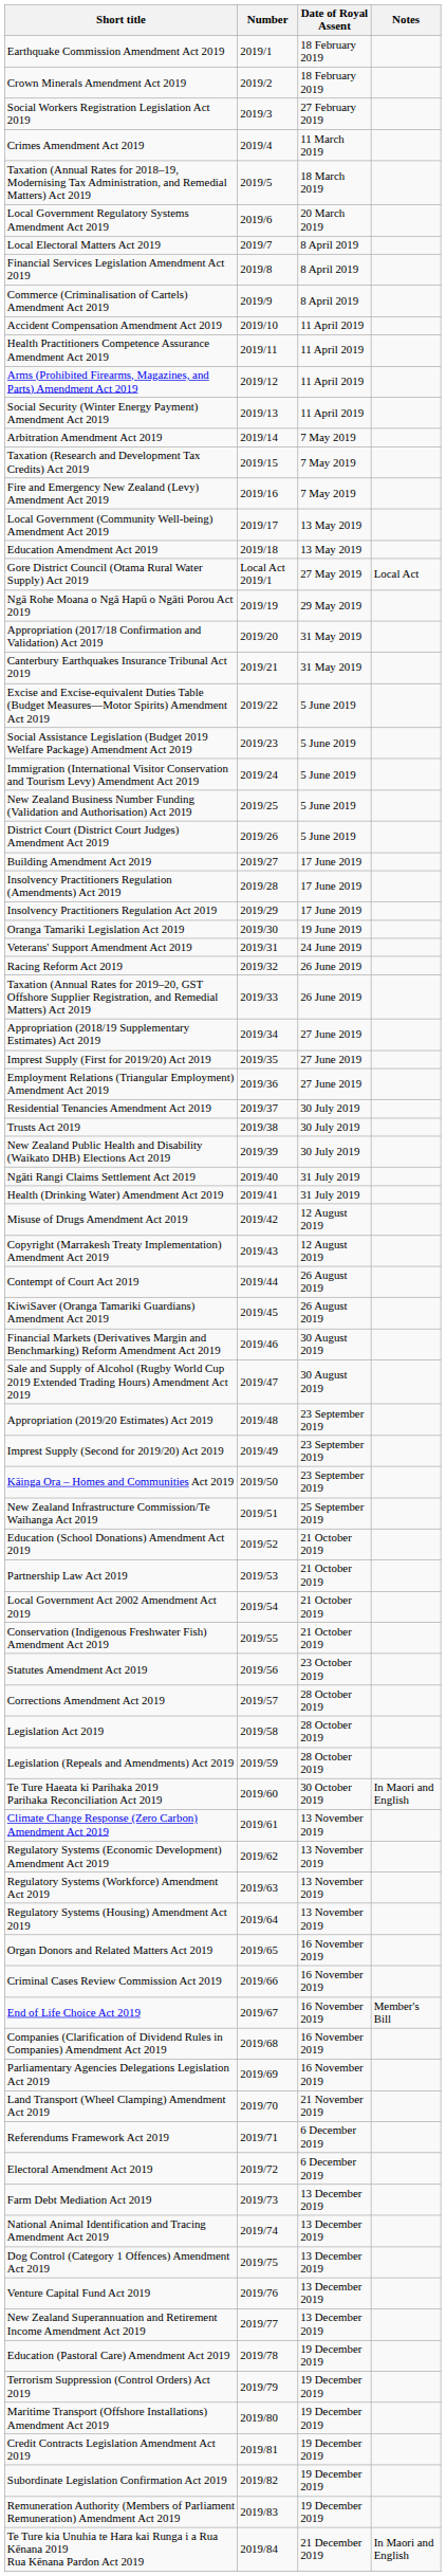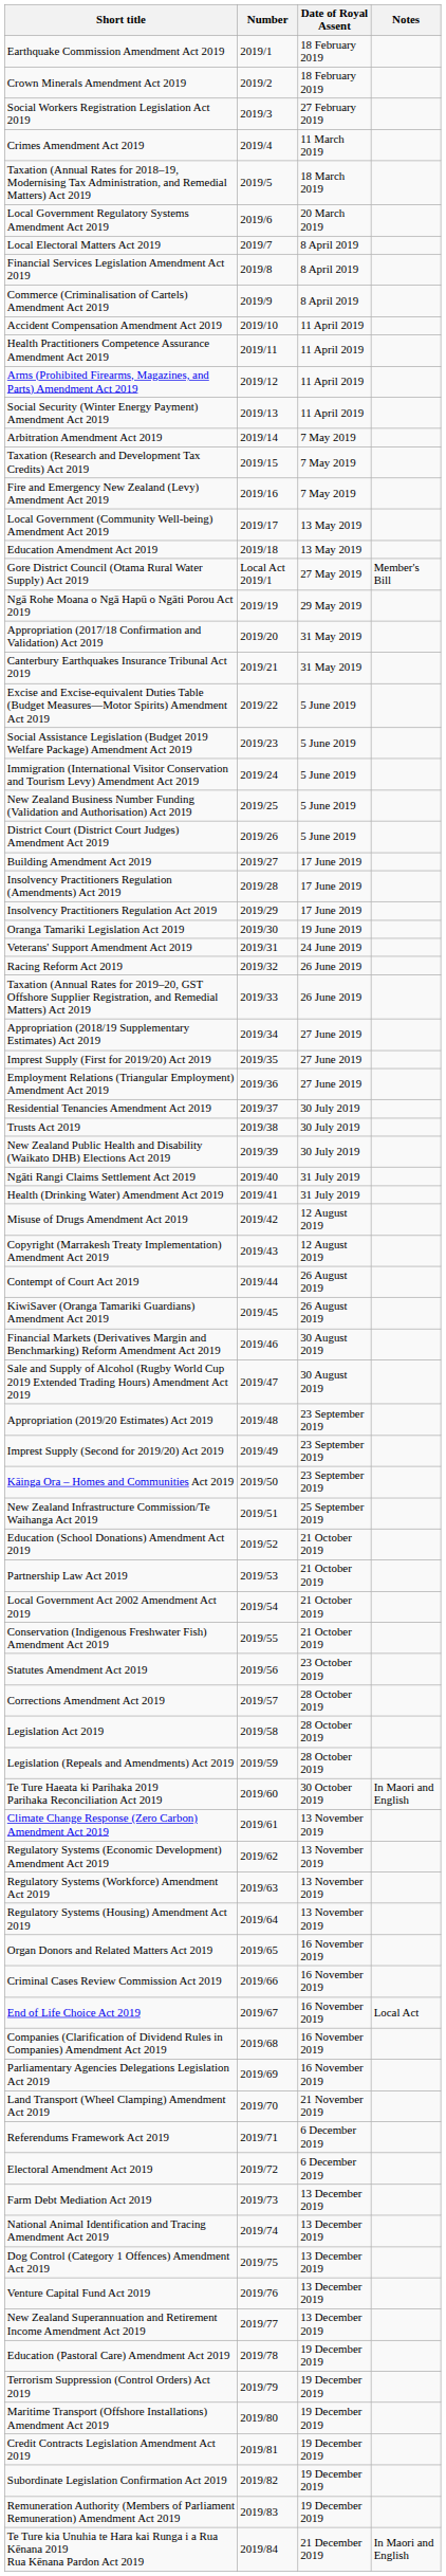 <table class="wikitable sortable">
 <tr>
 <th>Short title</th>
 <th>Number</th>
 <th>Date of Royal Assent</th>
 <th>Notes</th>
 </tr>
 <tr>
 <td>Earthquake Commission Amendment Act 2019</td>
 <td>2019/1</td>
 <td>18 February 2019</td>
 <td></td>
 </tr>
 <tr>
 <td>Crown Minerals Amendment Act 2019</td>
 <td>2019/2</td>
 <td>18 February 2019</td>
 <td></td>
 </tr>
 <tr>
 <td>Social Workers Registration Legislation Act 2019</td>
 <td>2019/3</td>
 <td>27 February 2019</td>
 <td></td>
 </tr>
 <tr>
 <td>Crimes Amendment Act 2019</td>
 <td>2019/4</td>
 <td>11 March 2019</td>
 <td></td>
 </tr>
 <tr>
 <td>Taxation (Annual Rates for 2018–19, Modernising Tax Administration, and Remedial Matters) Act 2019</td>
 <td>2019/5</td>
 <td>18 March 2019</td>
 <td></td>
 </tr>
 <tr>
 <td>Local Government Regulatory Systems Amendment Act 2019</td>
 <td>2019/6</td>
 <td>20 March 2019</td>
 <td></td>
 </tr>
 <tr>
 <td>Local Electoral Matters Act 2019</td>
 <td>2019/7</td>
 <td>8 April 2019</td>
 <td></td>
 </tr>
 <tr>
 <td>Financial Services Legislation Amendment Act 2019</td>
 <td>2019/8</td>
 <td>8 April 2019</td>
 <td></td>
 </tr>
 <tr>
 <td>Commerce (Criminalisation of Cartels) Amendment Act 2019</td>
 <td>2019/9</td>
 <td>8 April 2019</td>
 <td></td>
 </tr>
 <tr>
 <td>Accident Compensation Amendment Act 2019</td>
 <td>2019/10</td>
 <td>11 April 2019</td>
 <td></td>
 </tr>
 <tr>
 <td>Health Practitioners Competence Assurance Amendment Act 2019</td>
 <td>2019/11</td>
 <td>11 April 2019</td>
 <td></td>
 </tr>
 <tr>
 <td><a href='#'>Arms (Prohibited Firearms, Magazines, and Parts) Amendment Act 2019</a></td>
 <td>2019/12</td>
 <td>11 April 2019</td>
 <td></td>
 </tr>
 <tr>
 <td>Social Security (Winter Energy Payment) Amendment Act 2019</td>
 <td>2019/13</td>
 <td>11 April 2019</td>
 <td></td>
 </tr>
 <tr>
 <td>Arbitration Amendment Act 2019</td>
 <td>2019/14</td>
 <td>7 May 2019</td>
 <td></td>
 </tr>
 <tr>
 <td>Taxation (Research and Development Tax Credits) Act 2019</td>
 <td>2019/15</td>
 <td>7 May 2019</td>
 <td></td>
 </tr>
 <tr>
 <td>Fire and Emergency New Zealand (Levy) Amendment Act 2019</td>
 <td>2019/16</td>
 <td>7 May 2019</td>
 <td></td>
 </tr>
 <tr>
 <td>Local Government (Community Well-being) Amendment Act 2019</td>
 <td>2019/17</td>
 <td>13 May 2019</td>
 <td></td>
 </tr>
 <tr>
 <td>Education Amendment Act 2019</td>
 <td>2019/18</td>
 <td>13 May 2019</td>
 <td></td>
 </tr>
 <tr>
 <td>Gore District Council (Otama Rural Water Supply) Act 2019</td>
 <td>Local Act 2019/1</td>
 <td>27 May 2019</td>
-<td>Local Act</td>
+<td>Member's Bill</td>
 </tr>
 <tr>
 <td>Ngā Rohe Moana o Ngā Hapū o Ngāti Porou Act 2019</td>
 <td>2019/19</td>
 <td>29 May 2019</td>
 <td></td>
 </tr>
 <tr>
 <td>Appropriation (2017/18 Confirmation and Validation) Act 2019</td>
 <td>2019/20</td>
 <td>31 May 2019</td>
 <td></td>
 </tr>
 <tr>
 <td>Canterbury Earthquakes Insurance Tribunal Act 2019</td>
 <td>2019/21</td>
 <td>31 May 2019</td>
 <td></td>
 </tr>
 <tr>
 <td>Excise and Excise-equivalent Duties Table (Budget Measures—Motor Spirits) Amendment Act 2019</td>
 <td>2019/22</td>
 <td>5 June 2019</td>
 <td></td>
 </tr>
 <tr>
 <td>Social Assistance Legislation (Budget 2019 Welfare Package) Amendment Act 2019</td>
 <td>2019/23</td>
 <td>5 June 2019</td>
 <td></td>
 </tr>
 <tr>
 <td>Immigration (International Visitor Conservation and Tourism Levy) Amendment Act 2019</td>
 <td>2019/24</td>
 <td>5 June 2019</td>
 <td></td>
 </tr>
 <tr>
 <td>New Zealand Business Number Funding (Validation and Authorisation) Act 2019</td>
 <td>2019/25</td>
 <td>5 June 2019</td>
 <td></td>
 </tr>
 <tr>
 <td>District Court (District Court Judges) Amendment Act 2019</td>
 <td>2019/26</td>
 <td>5 June 2019</td>
 <td></td>
 </tr>
 <tr>
 <td>Building Amendment Act 2019</td>
 <td>2019/27</td>
 <td>17 June 2019</td>
 <td></td>
 </tr>
 <tr>
 <td>Insolvency Practitioners Regulation (Amendments) Act 2019</td>
 <td>2019/28</td>
 <td>17 June 2019</td>
 <td></td>
 </tr>
 <tr>
 <td>Insolvency Practitioners Regulation Act 2019</td>
 <td>2019/29</td>
 <td>17 June 2019</td>
 <td></td>
 </tr>
 <tr>
 <td>Oranga Tamariki Legislation Act 2019</td>
 <td>2019/30</td>
 <td>19 June 2019</td>
 <td></td>
 </tr>
 <tr>
 <td>Veterans' Support Amendment Act 2019</td>
 <td>2019/31</td>
 <td>24 June 2019</td>
 <td></td>
 </tr>
 <tr>
 <td>Racing Reform Act 2019</td>
 <td>2019/32</td>
 <td>26 June 2019</td>
 <td></td>
 </tr>
 <tr>
 <td>Taxation (Annual Rates for 2019–20, GST Offshore Supplier Registration, and Remedial Matters) Act 2019</td>
 <td>2019/33</td>
 <td>26 June 2019</td>
 <td></td>
 </tr>
 <tr>
 <td>Appropriation (2018/19 Supplementary Estimates) Act 2019</td>
 <td>2019/34</td>
 <td>27 June 2019</td>
 <td></td>
 </tr>
 <tr>
 <td>Imprest Supply (First for 2019/20) Act 2019</td>
 <td>2019/35</td>
 <td>27 June 2019</td>
 <td></td>
 </tr>
 <tr>
 <td>Employment Relations (Triangular Employment) Amendment Act 2019</td>
 <td>2019/36</td>
 <td>27 June 2019</td>
 <td></td>
 </tr>
 <tr>
 <td>Residential Tenancies Amendment Act 2019</td>
 <td>2019/37</td>
 <td>30 July 2019</td>
 <td></td>
 </tr>
 <tr>
 <td>Trusts Act 2019</td>
 <td>2019/38</td>
 <td>30 July 2019</td>
 <td></td>
 </tr>
 <tr>
 <td>New Zealand Public Health and Disability (Waikato DHB) Elections Act 2019</td>
 <td>2019/39</td>
 <td>30 July 2019</td>
 <td></td>
 </tr>
 <tr>
 <td>Ngāti Rangi Claims Settlement Act 2019</td>
 <td>2019/40</td>
 <td>31 July 2019</td>
 <td></td>
 </tr>
 <tr>
 <td>Health (Drinking Water) Amendment Act 2019</td>
 <td>2019/41</td>
 <td>31 July 2019</td>
 <td></td>
 </tr>
 <tr>
 <td>Misuse of Drugs Amendment Act 2019</td>
 <td>2019/42</td>
 <td>12 August 2019</td>
 <td></td>
 </tr>
 <tr>
 <td>Copyright (Marrakesh Treaty Implementation) Amendment Act 2019</td>
 <td>2019/43</td>
 <td>12 August 2019</td>
 <td></td>
 </tr>
 <tr>
 <td>Contempt of Court Act 2019</td>
 <td>2019/44</td>
 <td>26 August 2019</td>
 <td></td>
 </tr>
 <tr>
 <td>KiwiSaver (Oranga Tamariki Guardians) Amendment Act 2019</td>
 <td>2019/45</td>
 <td>26 August 2019</td>
 <td></td>
 </tr>
 <tr>
 <td>Financial Markets (Derivatives Margin and Benchmarking) Reform Amendment Act 2019</td>
 <td>2019/46</td>
 <td>30 August 2019</td>
 <td></td>
 </tr>
 <tr>
 <td>Sale and Supply of Alcohol (Rugby World Cup 2019 Extended Trading Hours) Amendment Act 2019</td>
 <td>2019/47</td>
 <td>30 August 2019</td>
 <td></td>
 </tr>
 <tr>
 <td>Appropriation (2019/20 Estimates) Act 2019</td>
 <td>2019/48</td>
 <td>23 September 2019</td>
 <td></td>
 </tr>
 <tr>
 <td>Imprest Supply (Second for 2019/20) Act 2019</td>
 <td>2019/49</td>
 <td>23 September 2019</td>
 <td></td>
 </tr>
 <tr>
 <td><a href='#'>Kāinga Ora – Homes and Communities</a> Act 2019</td>
 <td>2019/50</td>
 <td>23 September 2019</td>
 <td></td>
 </tr>
 <tr>
 <td>New Zealand Infrastructure Commission/Te Waihanga Act 2019</td>
 <td>2019/51</td>
 <td>25 September 2019</td>
 <td></td>
 </tr>
 <tr>
 <td>Education (School Donations) Amendment Act 2019</td>
 <td>2019/52</td>
 <td>21 October 2019</td>
 <td></td>
 </tr>
 <tr>
 <td>Partnership Law Act 2019</td>
 <td>2019/53</td>
 <td>21 October 2019</td>
 <td></td>
 </tr>
 <tr>
 <td>Local Government Act 2002 Amendment Act 2019</td>
 <td>2019/54</td>
 <td>21 October 2019</td>
 <td></td>
 </tr>
 <tr>
 <td>Conservation (Indigenous Freshwater Fish) Amendment Act 2019</td>
 <td>2019/55</td>
 <td>21 October 2019</td>
 <td></td>
 </tr>
 <tr>
 <td>Statutes Amendment Act 2019</td>
 <td>2019/56</td>
 <td>23 October 2019</td>
 <td></td>
 </tr>
 <tr>
 <td>Corrections Amendment Act 2019</td>
 <td>2019/57</td>
 <td>28 October 2019</td>
 <td></td>
 </tr>
 <tr>
 <td>Legislation Act 2019</td>
 <td>2019/58</td>
 <td>28 October 2019</td>
 <td></td>
 </tr>
 <tr>
 <td>Legislation (Repeals and Amendments) Act 2019</td>
 <td>2019/59</td>
 <td>28 October 2019</td>
 <td></td>
 </tr>
 <tr>
 <td>Te Ture Haeata ki Parihaka 2019<br>Parihaka Reconciliation Act 2019</td>
 <td>2019/60</td>
 <td>30 October 2019</td>
 <td>In Maori and English</td>
 </tr>
 <tr>
 <td><a href='#'>Climate Change Response (Zero Carbon) Amendment Act 2019</a></td>
 <td>2019/61</td>
 <td>13 November 2019</td>
 <td></td>
 </tr>
 <tr>
 <td>Regulatory Systems (Economic Development) Amendment Act 2019</td>
 <td>2019/62</td>
 <td>13 November 2019</td>
 <td></td>
 </tr>
 <tr>
 <td>Regulatory Systems (Workforce) Amendment Act 2019</td>
 <td>2019/63</td>
 <td>13 November 2019</td>
 <td></td>
 </tr>
 <tr>
 <td>Regulatory Systems (Housing) Amendment Act 2019</td>
 <td>2019/64</td>
 <td>13 November 2019</td>
 <td></td>
 </tr>
 <tr>
 <td>Organ Donors and Related Matters Act 2019</td>
 <td>2019/65</td>
 <td>16 November 2019</td>
 <td></td>
 </tr>
 <tr>
 <td>Criminal Cases Review Commission Act 2019</td>
 <td>2019/66</td>
 <td>16 November 2019</td>
 <td></td>
 </tr>
 <tr>
 <td><a href='#'>End of Life Choice Act 2019</a></td>
 <td>2019/67</td>
 <td>16 November 2019</td>
-<td>Member's Bill</td>
+<td>Local Act</td>
 </tr>
 <tr>
 <td>Companies (Clarification of Dividend Rules in Companies) Amendment Act 2019</td>
 <td>2019/68</td>
 <td>16 November 2019</td>
 <td></td>
 </tr>
 <tr>
 <td>Parliamentary Agencies Delegations Legislation Act 2019</td>
 <td>2019/69</td>
 <td>16 November 2019</td>
 <td></td>
 </tr>
 <tr>
 <td>Land Transport (Wheel Clamping) Amendment Act 2019</td>
 <td>2019/70</td>
 <td>21 November 2019</td>
 <td></td>
 </tr>
 <tr>
 <td>Referendums Framework Act 2019</td>
 <td>2019/71</td>
 <td>6 December 2019</td>
 <td></td>
 </tr>
 <tr>
 <td>Electoral Amendment Act 2019</td>
 <td>2019/72</td>
 <td>6 December 2019</td>
 <td></td>
 </tr>
 <tr>
 <td>Farm Debt Mediation Act 2019</td>
 <td>2019/73</td>
 <td>13 December 2019</td>
 <td></td>
 </tr>
 <tr>
 <td>National Animal Identification and Tracing Amendment Act 2019</td>
 <td>2019/74</td>
 <td>13 December 2019</td>
 <td></td>
 </tr>
 <tr>
 <td>Dog Control (Category 1 Offences) Amendment Act 2019</td>
 <td>2019/75</td>
 <td>13 December 2019</td>
 <td></td>
 </tr>
 <tr>
 <td>Venture Capital Fund Act 2019</td>
 <td>2019/76</td>
 <td>13 December 2019</td>
 <td></td>
 </tr>
 <tr>
 <td>New Zealand Superannuation and Retirement Income Amendment Act 2019</td>
 <td>2019/77</td>
 <td>13 December 2019</td>
 <td></td>
 </tr>
 <tr>
 <td>Education (Pastoral Care) Amendment Act 2019</td>
 <td>2019/78</td>
 <td>19 December 2019</td>
 <td></td>
 </tr>
 <tr>
 <td>Terrorism Suppression (Control Orders) Act 2019</td>
 <td>2019/79</td>
 <td>19 December 2019</td>
 <td></td>
 </tr>
 <tr>
 <td>Maritime Transport (Offshore Installations) Amendment Act 2019</td>
 <td>2019/80</td>
 <td>19 December 2019</td>
 <td></td>
 </tr>
 <tr>
 <td>Credit Contracts Legislation Amendment Act 2019</td>
 <td>2019/81</td>
 <td>19 December 2019</td>
 <td></td>
 </tr>
 <tr>
 <td>Subordinate Legislation Confirmation Act 2019</td>
 <td>2019/82</td>
 <td>19 December 2019</td>
 <td></td>
 </tr>
 <tr>
 <td>Remuneration Authority (Members of Parliament Remuneration) Amendment Act 2019</td>
 <td>2019/83</td>
 <td>19 December 2019</td>
 <td></td>
 </tr>
 <tr>
 <td>Te Ture kia Unuhia te Hara kai Runga i a Rua Kēnana 2019<br>Rua Kēnana Pardon Act 2019</td>
 <td>2019/84</td>
 <td>21 December 2019</td>
 <td>In Maori and English</td>
 </tr>
 </table>
